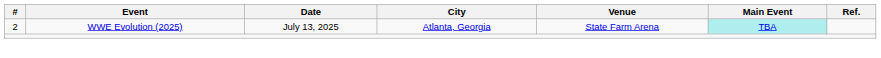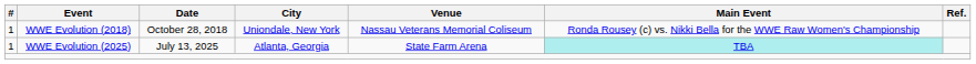 <table class="mw-datatable wikitable sortable succession-box" style="font-size:85%; text-align:center;" width="100%">
 <tr>
 <th>#</th>
 <th>Event</th>
 <th>Date</th>
 <th>City</th>
 <th>Venue</th>
 <th>Main Event</th>
 <th>Ref.</th>
 </tr>
 <tr>
-<td>2</td>
+<td>1</td>
+<td><a href='#'>WWE Evolution (2018)</a></td>
+<td>October 28, 2018</td>
+<td><a href='#'>Uniondale, New York</a></td>
+<td><a href='#'>Nassau Veterans Memorial Coliseum</a></td>
+<td><a href='#'>Ronda Rousey</a> (c) vs. <a href='#'>Nikki Bella</a> for the <a href='#'>WWE Raw Women's Championship</a></td>
+<td></td>
+</tr>
+<tr>
+<td>1</td>
 <td><a href='#'>WWE Evolution (2025)</a></td>
 <td>July 13, 2025</td>
 <td><a href='#'>Atlanta, Georgia</a></td>
 <td><a href='#'>State Farm Arena</a></td>
 <td style="background: paleturquoise;"><a href='#'>TBA</a></td>
 <td></td>
 </tr>
 <tr>
 <td colspan="7"></td>
 </tr>
 </table>
